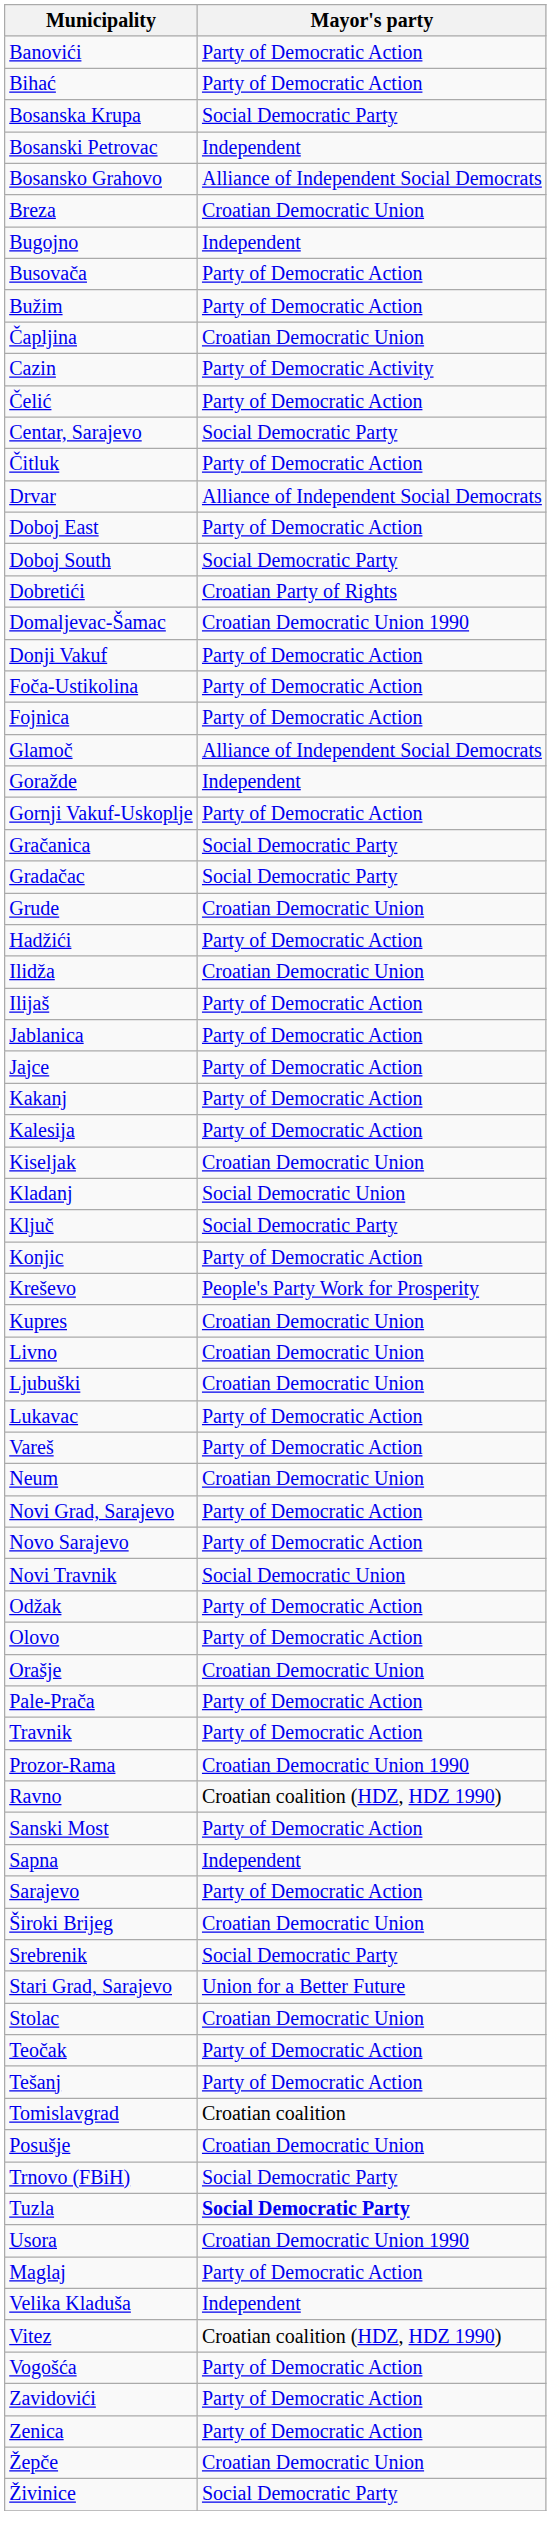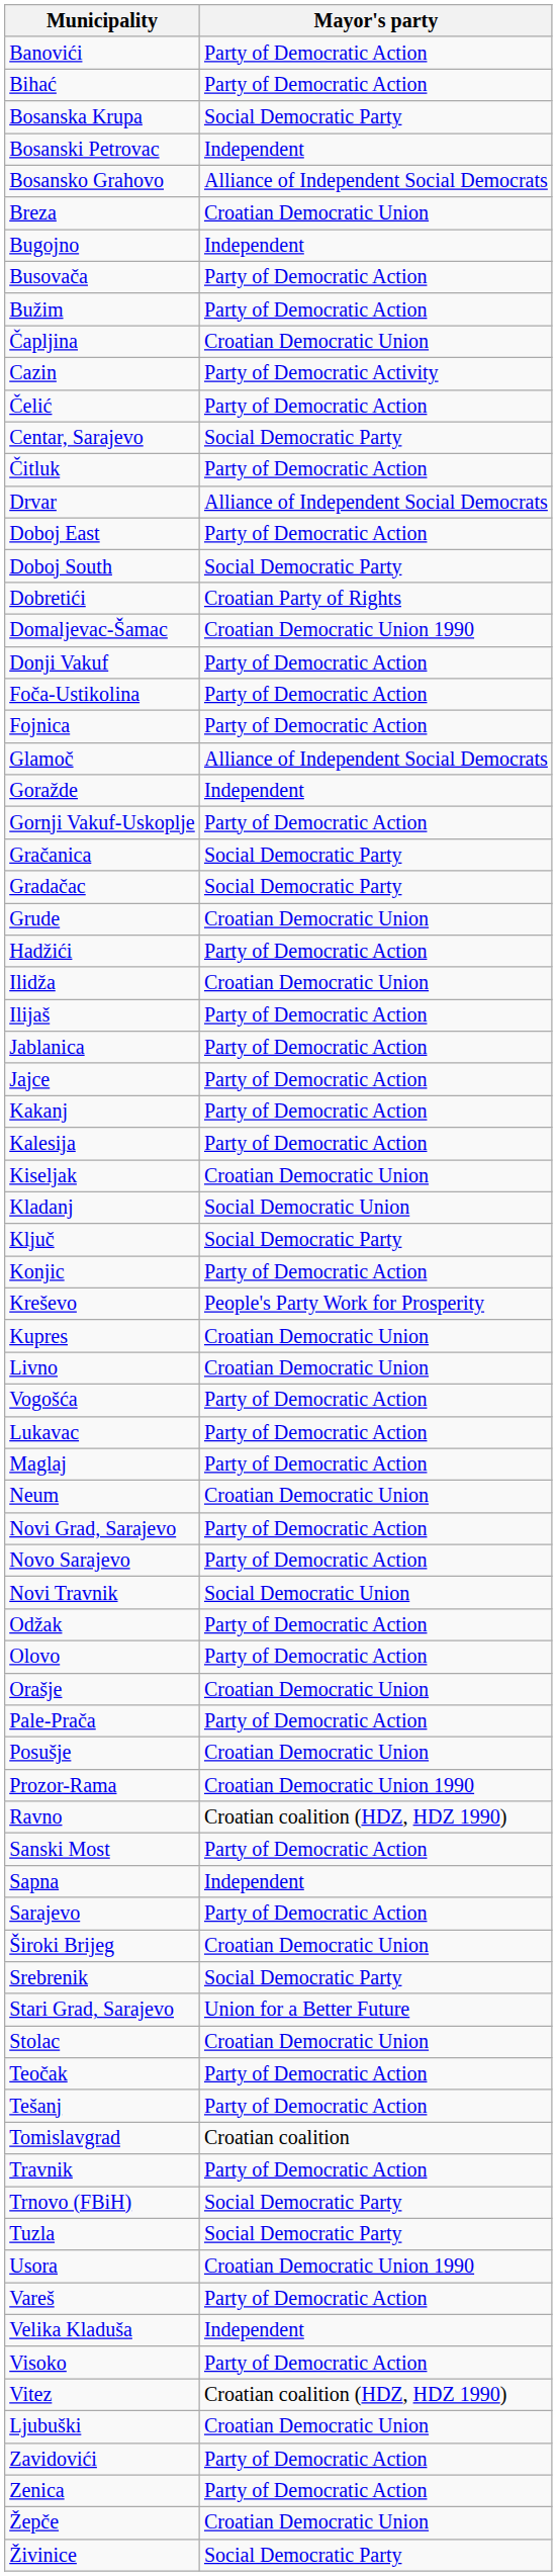 <table class="wikitable">
 <tr>
 <th>Municipality</th>
 <th>Mayor's party</th>
 </tr>
 <tr>
 <td><a href='#'>Banovići</a></td>
 <td><a href='#'>Party of Democratic Action</a></td>
 </tr>
 <tr>
 <td><a href='#'>Bihać</a></td>
 <td><a href='#'>Party of Democratic Action</a></td>
 </tr>
 <tr>
 <td><a href='#'>Bosanska Krupa</a></td>
 <td><a href='#'>Social Democratic Party</a></td>
 </tr>
 <tr>
 <td><a href='#'>Bosanski Petrovac</a></td>
 <td><a href='#'>Independent</a></td>
 </tr>
 <tr>
 <td><a href='#'>Bosansko Grahovo</a></td>
 <td><a href='#'>Alliance of Independent Social Democrats</a></td>
 </tr>
 <tr>
 <td><a href='#'>Breza</a></td>
 <td><a href='#'>Croatian Democratic Union</a></td>
 </tr>
 <tr>
 <td><a href='#'>Bugojno</a></td>
 <td><a href='#'>Independent</a></td>
 </tr>
 <tr>
 <td><a href='#'>Busovača</a></td>
 <td><a href='#'>Party of Democratic Action</a></td>
 </tr>
 <tr>
 <td><a href='#'>Bužim</a></td>
 <td><a href='#'>Party of Democratic Action</a></td>
 </tr>
 <tr>
 <td><a href='#'>Čapljina</a></td>
 <td><a href='#'>Croatian Democratic Union</a></td>
 </tr>
 <tr>
 <td><a href='#'>Cazin</a></td>
 <td><a href='#'>Party of Democratic Activity</a></td>
 </tr>
 <tr>
 <td><a href='#'>Čelić</a></td>
 <td><a href='#'>Party of Democratic Action</a></td>
 </tr>
 <tr>
 <td><a href='#'>Centar, Sarajevo</a></td>
 <td><a href='#'>Social Democratic Party</a></td>
 </tr>
 <tr>
 <td><a href='#'>Čitluk</a></td>
 <td><a href='#'>Party of Democratic Action</a></td>
 </tr>
 <tr>
 <td><a href='#'>Drvar</a></td>
 <td><a href='#'>Alliance of Independent Social Democrats</a></td>
 </tr>
 <tr>
 <td><a href='#'>Doboj East</a></td>
 <td><a href='#'>Party of Democratic Action</a></td>
 </tr>
 <tr>
 <td><a href='#'>Doboj South</a></td>
 <td><a href='#'>Social Democratic Party</a></td>
 </tr>
 <tr>
 <td><a href='#'>Dobretići</a></td>
 <td><a href='#'>Croatian Party of Rights</a></td>
 </tr>
 <tr>
 <td><a href='#'>Domaljevac-Šamac</a></td>
 <td><a href='#'>Croatian Democratic Union 1990</a></td>
 </tr>
 <tr>
 <td><a href='#'>Donji Vakuf</a></td>
 <td><a href='#'>Party of Democratic Action</a></td>
 </tr>
 <tr>
 <td><a href='#'>Foča-Ustikolina</a></td>
 <td><a href='#'>Party of Democratic Action</a></td>
 </tr>
 <tr>
 <td><a href='#'>Fojnica</a></td>
 <td><a href='#'>Party of Democratic Action</a></td>
 </tr>
 <tr>
 <td><a href='#'>Glamoč</a></td>
 <td><a href='#'>Alliance of Independent Social Democrats</a></td>
 </tr>
 <tr>
 <td><a href='#'>Goražde</a></td>
 <td><a href='#'>Independent</a></td>
 </tr>
 <tr>
 <td><a href='#'>Gornji Vakuf-Uskoplje</a></td>
 <td><a href='#'>Party of Democratic Action</a></td>
 </tr>
 <tr>
 <td><a href='#'>Gračanica</a></td>
 <td><a href='#'>Social Democratic Party</a></td>
 </tr>
 <tr>
 <td><a href='#'>Gradačac</a></td>
 <td><a href='#'>Social Democratic Party</a></td>
 </tr>
 <tr>
 <td><a href='#'>Grude</a></td>
 <td><a href='#'>Croatian Democratic Union</a></td>
 </tr>
 <tr>
 <td><a href='#'>Hadžići</a></td>
 <td><a href='#'>Party of Democratic Action</a></td>
 </tr>
 <tr>
 <td><a href='#'>Ilidža</a></td>
 <td><a href='#'>Croatian Democratic Union</a></td>
 </tr>
 <tr>
 <td><a href='#'>Ilijaš</a></td>
 <td><a href='#'>Party of Democratic Action</a></td>
 </tr>
 <tr>
 <td><a href='#'>Jablanica</a></td>
 <td><a href='#'>Party of Democratic Action</a></td>
 </tr>
 <tr>
 <td><a href='#'>Jajce</a></td>
 <td><a href='#'>Party of Democratic Action</a></td>
 </tr>
 <tr>
 <td><a href='#'>Kakanj</a></td>
 <td><a href='#'>Party of Democratic Action</a></td>
 </tr>
 <tr>
 <td><a href='#'>Kalesija</a></td>
 <td><a href='#'>Party of Democratic Action</a></td>
 </tr>
 <tr>
 <td><a href='#'>Kiseljak</a></td>
 <td><a href='#'>Croatian Democratic Union</a></td>
 </tr>
 <tr>
 <td><a href='#'>Kladanj</a></td>
 <td><a href='#'>Social Democratic Union</a></td>
 </tr>
 <tr>
 <td><a href='#'>Ključ</a></td>
 <td><a href='#'>Social Democratic Party</a></td>
 </tr>
 <tr>
 <td><a href='#'>Konjic</a></td>
 <td><a href='#'>Party of Democratic Action</a></td>
 </tr>
 <tr>
 <td><a href='#'>Kreševo</a></td>
 <td><a href='#'>People's Party Work for Prosperity</a></td>
 </tr>
 <tr>
 <td><a href='#'>Kupres</a></td>
 <td><a href='#'>Croatian Democratic Union</a></td>
 </tr>
 <tr>
 <td><a href='#'>Livno</a></td>
 <td><a href='#'>Croatian Democratic Union</a></td>
 </tr>
 <tr>
-<td><a href='#'>Ljubuški</a></td>
-<td><a href='#'>Croatian Democratic Union</a></td>
+<td><a href='#'>Vogošća</a></td>
+<td><a href='#'>Party of Democratic Action</a></td>
 </tr>
 <tr>
 <td><a href='#'>Lukavac</a></td>
 <td><a href='#'>Party of Democratic Action</a></td>
 </tr>
 <tr>
-<td><a href='#'>Vareš</a></td>
+<td><a href='#'>Maglaj</a></td>
 <td><a href='#'>Party of Democratic Action</a></td>
 </tr>
 <tr>
 <td><a href='#'>Neum</a></td>
 <td><a href='#'>Croatian Democratic Union</a></td>
 </tr>
 <tr>
 <td><a href='#'>Novi Grad, Sarajevo</a></td>
 <td><a href='#'>Party of Democratic Action</a></td>
 </tr>
 <tr>
 <td><a href='#'>Novo Sarajevo</a></td>
 <td><a href='#'>Party of Democratic Action</a></td>
 </tr>
 <tr>
 <td><a href='#'>Novi Travnik</a></td>
 <td><a href='#'>Social Democratic Union</a></td>
 </tr>
 <tr>
 <td><a href='#'>Odžak</a></td>
 <td><a href='#'>Party of Democratic Action</a></td>
 </tr>
 <tr>
 <td><a href='#'>Olovo</a></td>
 <td><a href='#'>Party of Democratic Action</a></td>
 </tr>
 <tr>
 <td><a href='#'>Orašje</a></td>
 <td><a href='#'>Croatian Democratic Union</a></td>
 </tr>
 <tr>
 <td><a href='#'>Pale-Prača</a></td>
 <td><a href='#'>Party of Democratic Action</a></td>
 </tr>
 <tr>
-<td><a href='#'>Travnik</a></td>
-<td><a href='#'>Party of Democratic Action</a></td>
+<td><a href='#'>Posušje</a></td>
+<td><a href='#'>Croatian Democratic Union</a></td>
 </tr>
 <tr>
 <td><a href='#'>Prozor-Rama</a></td>
 <td><a href='#'>Croatian Democratic Union 1990</a></td>
 </tr>
 <tr>
 <td><a href='#'>Ravno</a></td>
 <td>Croatian coalition (<a href='#'>HDZ</a>, <a href='#'>HDZ 1990</a>)</td>
 </tr>
 <tr>
 <td><a href='#'>Sanski Most</a></td>
 <td><a href='#'>Party of Democratic Action</a></td>
 </tr>
 <tr>
 <td><a href='#'>Sapna</a></td>
 <td><a href='#'>Independent</a></td>
 </tr>
 <tr>
 <td><a href='#'>Sarajevo</a></td>
 <td><a href='#'>Party of Democratic Action</a></td>
 </tr>
 <tr>
 <td><a href='#'>Široki Brijeg</a></td>
 <td><a href='#'>Croatian Democratic Union</a></td>
 </tr>
 <tr>
 <td><a href='#'>Srebrenik</a></td>
 <td><a href='#'>Social Democratic Party</a></td>
 </tr>
 <tr>
 <td><a href='#'>Stari Grad, Sarajevo</a></td>
 <td><a href='#'>Union for a Better Future</a></td>
 </tr>
 <tr>
 <td><a href='#'>Stolac</a></td>
 <td><a href='#'>Croatian Democratic Union</a></td>
 </tr>
 <tr>
 <td><a href='#'>Teočak</a></td>
 <td><a href='#'>Party of Democratic Action</a></td>
 </tr>
 <tr>
 <td><a href='#'>Tešanj</a></td>
 <td><a href='#'>Party of Democratic Action</a></td>
 </tr>
 <tr>
 <td><a href='#'>Tomislavgrad</a></td>
 <td>Croatian coalition</td>
 </tr>
 <tr>
-<td><a href='#'>Posušje</a></td>
-<td><a href='#'>Croatian Democratic Union</a></td>
+<td><a href='#'>Travnik</a></td>
+<td><a href='#'>Party of Democratic Action</a></td>
 </tr>
 <tr>
 <td><a href='#'>Trnovo (FBiH)</a></td>
 <td><a href='#'>Social Democratic Party</a></td>
 </tr>
 <tr>
 <td><a href='#'>Tuzla</a></td>
-<td><strong><a href='#'>Social Democratic Party</a></strong></td>
+<td><a href='#'>Social Democratic Party</a></td>
 </tr>
 <tr>
 <td><a href='#'>Usora</a></td>
 <td><a href='#'>Croatian Democratic Union 1990</a></td>
 </tr>
 <tr>
-<td><a href='#'>Maglaj</a></td>
+<td><a href='#'>Vareš</a></td>
 <td><a href='#'>Party of Democratic Action</a></td>
 </tr>
 <tr>
 <td><a href='#'>Velika Kladuša</a></td>
 <td><a href='#'>Independent</a></td>
 </tr>
 <tr>
+<td><a href='#'>Visoko</a></td>
+<td><a href='#'>Party of Democratic Action</a></td>
+</tr>
+<tr>
 <td><a href='#'>Vitez</a></td>
 <td>Croatian coalition (<a href='#'>HDZ</a>, <a href='#'>HDZ 1990</a>)</td>
 </tr>
 <tr>
-<td><a href='#'>Vogošća</a></td>
-<td><a href='#'>Party of Democratic Action</a></td>
+<td><a href='#'>Ljubuški</a></td>
+<td><a href='#'>Croatian Democratic Union</a></td>
 </tr>
 <tr>
 <td><a href='#'>Zavidovići</a></td>
 <td><a href='#'>Party of Democratic Action</a></td>
 </tr>
 <tr>
 <td><a href='#'>Zenica</a></td>
 <td><a href='#'>Party of Democratic Action</a></td>
 </tr>
 <tr>
 <td><a href='#'>Žepče</a></td>
 <td><a href='#'>Croatian Democratic Union</a></td>
 </tr>
 <tr>
 <td><a href='#'>Živinice</a></td>
 <td><a href='#'>Social Democratic Party</a></td>
 </tr>
 </table>
